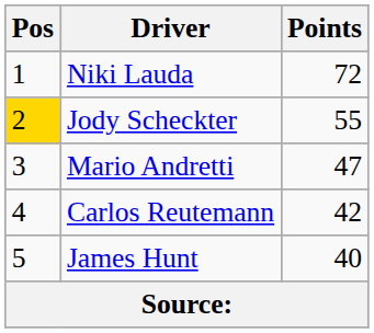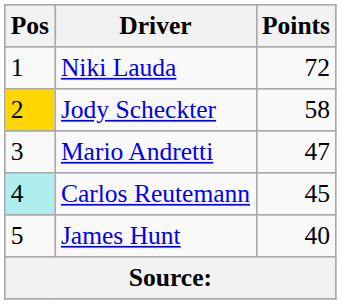 <table class="wikitable" style="font-size: 95%;">
 <tr>
 <th>Pos</th>
 <th>Driver</th>
 <th>Points</th>
 </tr>
 <tr>
 <td>1</td>
 <td> <a href='#'>Niki Lauda</a></td>
 <td align="right">72</td>
 </tr>
 <tr>
 <td style="background: gold;">2</td>
 <td> <a href='#'>Jody Scheckter</a></td>
-<td align="right">55</td>
+<td align="right">58</td>
 </tr>
 <tr>
 <td>3</td>
 <td> <a href='#'>Mario Andretti</a></td>
 <td align="right">47</td>
 </tr>
 <tr>
-<td>4</td>
+<td style="background: paleturquoise;">4</td>
 <td> <a href='#'>Carlos Reutemann</a></td>
-<td align="right">42</td>
+<td align="right">45</td>
 </tr>
 <tr>
 <td>5</td>
 <td> <a href='#'>James Hunt</a></td>
 <td align="right">40</td>
 </tr>
 <tr>
 <th colspan=4>Source: </th>
 </tr>
 </table>
